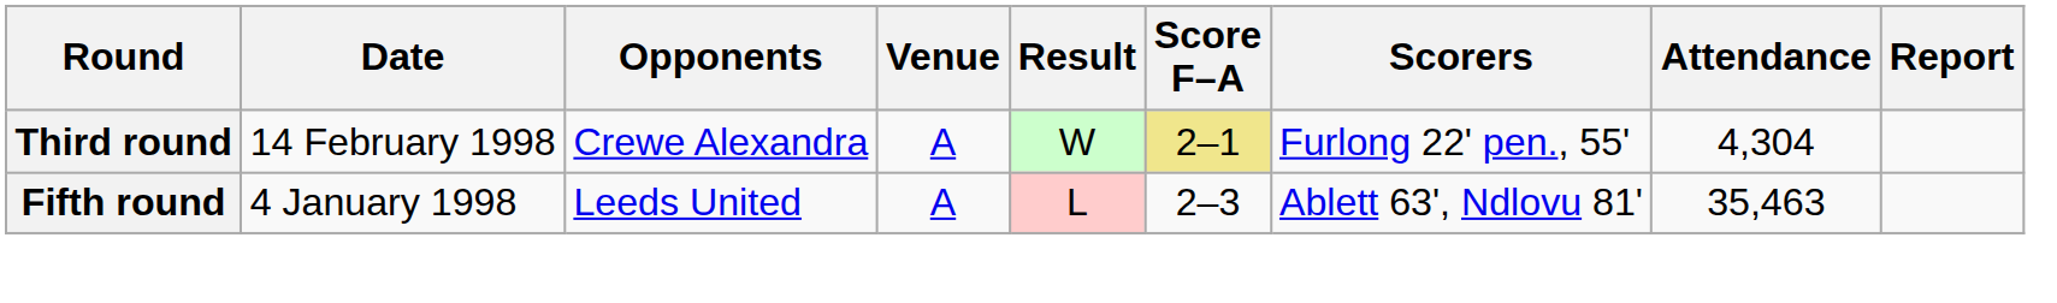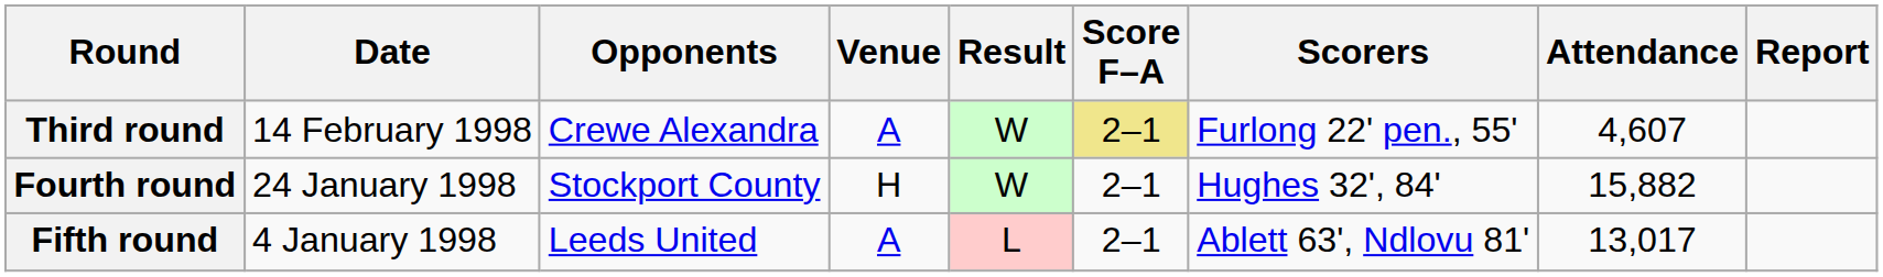 <table class="wikitable plainrowheaders" style="text-align:center">
 <tr>
 <th scope="col">Round</th>
 <th scope="col">Date</th>
 <th scope="col">Opponents</th>
 <th scope="col">Venue</th>
 <th scope="col">Result</th>
 <th scope="col">Score<br>F–A</th>
 <th scope="col">Scorers</th>
 <th scope="col">Attendance</th>
 <th scope="col">Report</th>
 </tr>
 <tr>
 <th scope="row">Third round</th>
 <td align="left">14 February 1998</td>
 <td align="left"><a href='#'>Crewe Alexandra</a></td>
 <td><a href='#'>A</a></td>
 <td style="background:#cfc">W</td>
 <td style="background: khaki;">2–1</td>
 <td align="left"><a href='#'>Furlong</a> 22' <a href='#'>pen.</a>, 55'</td>
-<td>4,304</td>
+<td>4,607</td>
+<td></td>
+</tr>
+<tr>
+<th scope="row">Fourth round</th>
+<td align="left">24 January 1998</td>
+<td align="left"><a href='#'>Stockport County</a></td>
+<td>H</td>
+<td style="background:#cfc">W</td>
+<td>2–1</td>
+<td align="left"><a href='#'>Hughes</a> 32', 84'</td>
+<td>15,882</td>
 <td></td>
 </tr>
 <tr>
 <th scope="row">Fifth round</th>
 <td align="left">4 January 1998</td>
 <td align="left"><a href='#'>Leeds United</a></td>
 <td><a href='#'>A</a></td>
 <td style="background:#fcc">L</td>
-<td>2–3</td>
+<td>2–1</td>
 <td align="left"><a href='#'>Ablett</a> 63', <a href='#'>Ndlovu</a> 81'</td>
-<td>35,463</td>
+<td>13,017</td>
 <td></td>
 </tr>
 </table>
